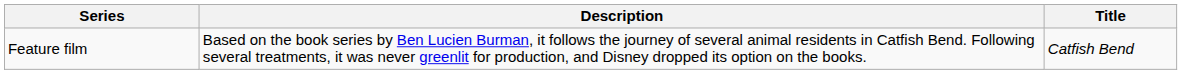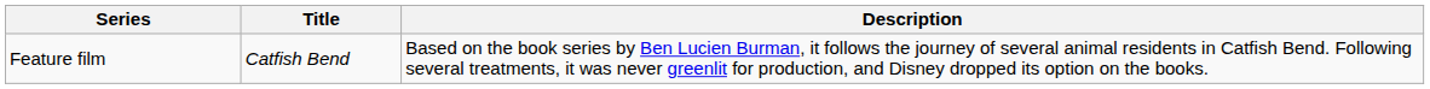 <table class="wikitable">
 <tr>
 <th style="width:150pt;">Series</th>
+<th style="width:100pt;">Title</th>
 <th>Description</th>
-<th style="width:100pt;">Title</th>
 </tr>
 <tr>
 <td>Feature film</td>
+<td><em>Catfish Bend</em></td>
 <td>Based on the book series by <a href='#'>Ben Lucien Burman</a>, it follows the journey of several animal residents in Catfish Bend. Following several treatments, it was never <a href='#'>greenlit</a> for production, and Disney dropped its option on the books.</td>
-<td><em>Catfish Bend</em></td>
 </tr>
 </table>
